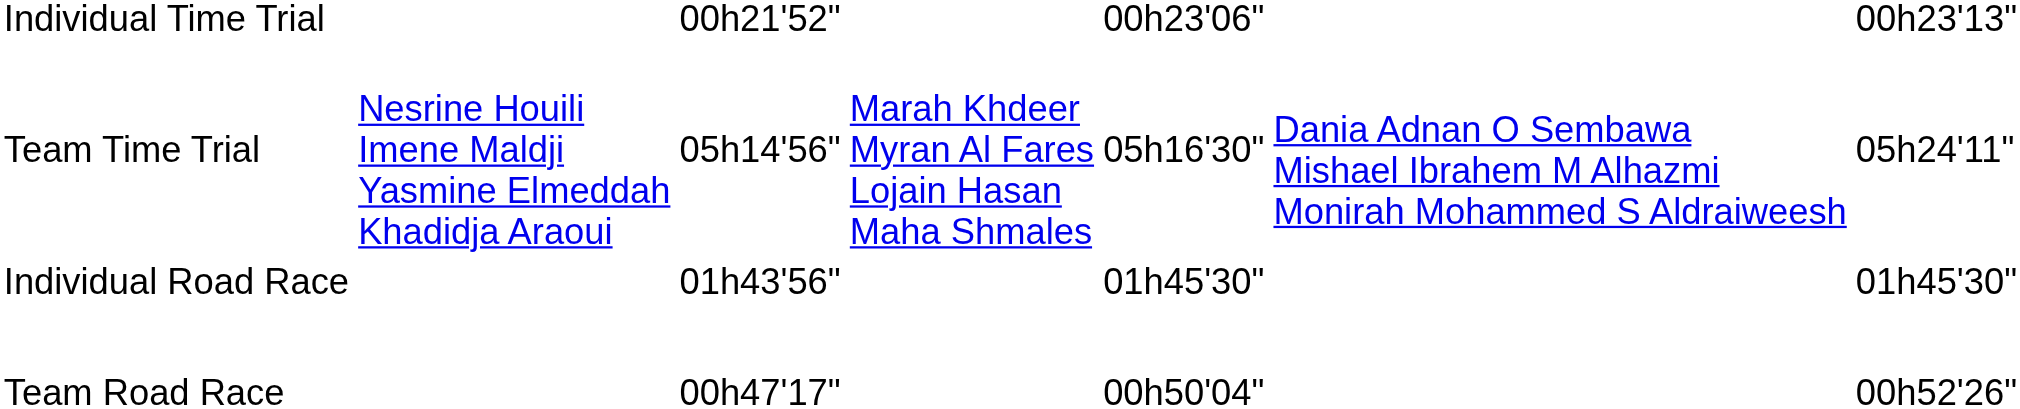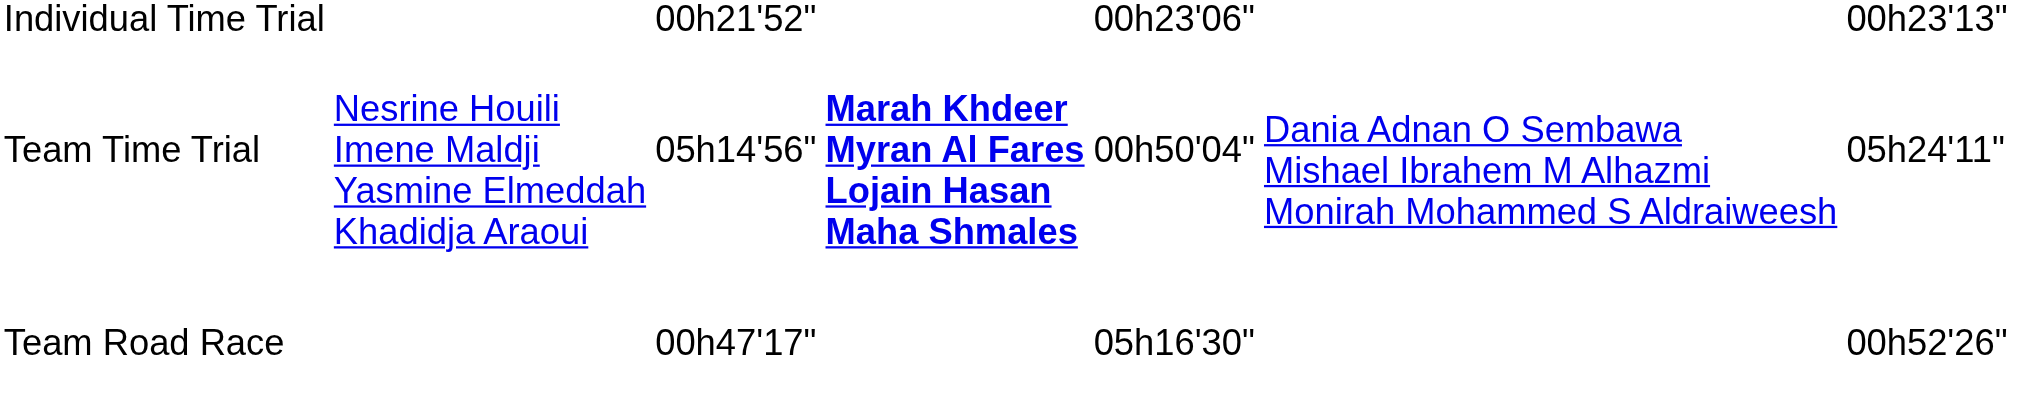 <table>
 <tr>
 <td>Individual Time Trial</td>
 <td></td>
 <td>00h21'52"</td>
 <td></td>
 <td>00h23'06"</td>
 <td></td>
 <td>00h23'13"</td>
 </tr>
 <tr>
 <td>Team Time Trial</td>
 <td><br><a href='#'>Nesrine Houili</a><br><a href='#'>Imene Maldji</a><br><a href='#'>Yasmine Elmeddah</a><br><a href='#'>Khadidja Araoui</a></td>
 <td>05h14'56"</td>
-<td><br><a href='#'>Marah Khdeer</a><br><a href='#'>Myran Al Fares</a><br><a href='#'>Lojain Hasan</a><br><a href='#'>Maha Shmales</a></td>
-<td>05h16'30"</td>
+<td><strong><br><a href='#'>Marah Khdeer</a><br><a href='#'>Myran Al Fares</a><br><a href='#'>Lojain Hasan</a><br><a href='#'>Maha Shmales</a></strong></td>
+<td>00h50'04"</td>
 <td><br><a href='#'>Dania Adnan O Sembawa</a><br><a href='#'>Mishael Ibrahem M Alhazmi</a><br><a href='#'>Monirah Mohammed S Aldraiweesh</a><br></td>
 <td>05h24'11"</td>
-</tr>
-<tr>
-<td>Individual Road Race</td>
-<td></td>
-<td>01h43'56"</td>
-<td></td>
-<td>01h45'30"</td>
-<td></td>
-<td>01h45'30"</td>
 </tr>
 <tr>
 <td>Team Road Race</td>
 <td><br><br><br><br></td>
 <td>00h47'17"</td>
 <td><br><br><br><br></td>
-<td>00h50'04"</td>
+<td>05h16'30"</td>
 <td><br><br><br><br></td>
 <td>00h52'26"</td>
 </tr>
 </table>
